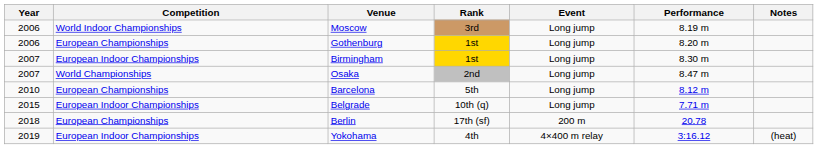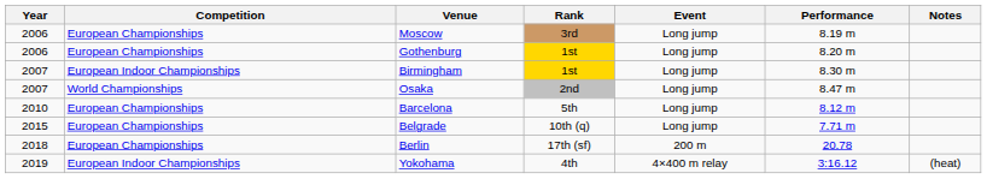 <table class="wikitable" width=60% style="font-size:90%; text-align:center;">
 <tr>
 <th>Year</th>
 <th>Competition</th>
 <th>Venue</th>
 <th>Rank</th>
 <th>Event</th>
 <th>Performance</th>
 <th>Notes</th>
 </tr>
 <tr>
 <td>2006</td>
-<td align=left><a href='#'>World Indoor Championships</a></td>
+<td align=left><a href='#'>European Championships</a></td>
 <td align=left> <a href='#'>Moscow</a></td>
 <td bgcolor="cc9966">3rd</td>
 <td>Long jump</td>
 <td>8.19 m</td>
 <td></td>
 </tr>
 <tr>
 <td>2006</td>
 <td align=left><a href='#'>European Championships</a></td>
 <td align=left> <a href='#'>Gothenburg</a></td>
 <td bgcolor="gold">1st</td>
 <td>Long jump</td>
 <td>8.20 m</td>
 <td></td>
 </tr>
 <tr>
 <td>2007</td>
 <td align=left><a href='#'>European Indoor Championships</a></td>
 <td align=left> <a href='#'>Birmingham</a></td>
 <td bgcolor="gold">1st</td>
 <td>Long jump</td>
 <td>8.30 m</td>
 <td></td>
 </tr>
 <tr>
 <td>2007</td>
 <td align=left><a href='#'>World Championships</a></td>
 <td align=left> <a href='#'>Osaka</a></td>
 <td bgcolor="silver">2nd</td>
 <td>Long jump</td>
 <td>8.47 m</td>
 <td></td>
 </tr>
 <tr>
 <td>2010</td>
 <td align=left><a href='#'>European Championships</a></td>
 <td align=left> <a href='#'>Barcelona</a></td>
 <td>5th</td>
 <td>Long jump</td>
 <td><a href='#'>8.12 m</a></td>
 <td></td>
 </tr>
 <tr>
 <td>2015</td>
-<td align=left><a href='#'>European Indoor Championships</a></td>
+<td align=left><a href='#'>European Championships</a></td>
 <td align=left> <a href='#'>Belgrade</a></td>
 <td>10th (q)</td>
 <td>Long jump</td>
 <td><a href='#'>7.71 m</a></td>
 <td></td>
 </tr>
 <tr>
 <td>2018</td>
 <td align=left><a href='#'>European Championships</a></td>
 <td align=left> <a href='#'>Berlin</a></td>
 <td>17th (sf)</td>
 <td>200 m</td>
 <td><a href='#'>20.78</a></td>
 <td></td>
 </tr>
 <tr>
 <td>2019</td>
 <td align=left><a href='#'>European Indoor Championships</a></td>
 <td align=left> <a href='#'>Yokohama</a></td>
 <td>4th</td>
 <td>4×400 m relay</td>
 <td><a href='#'>3:16.12</a></td>
 <td> (heat)</td>
 </tr>
 </table>
